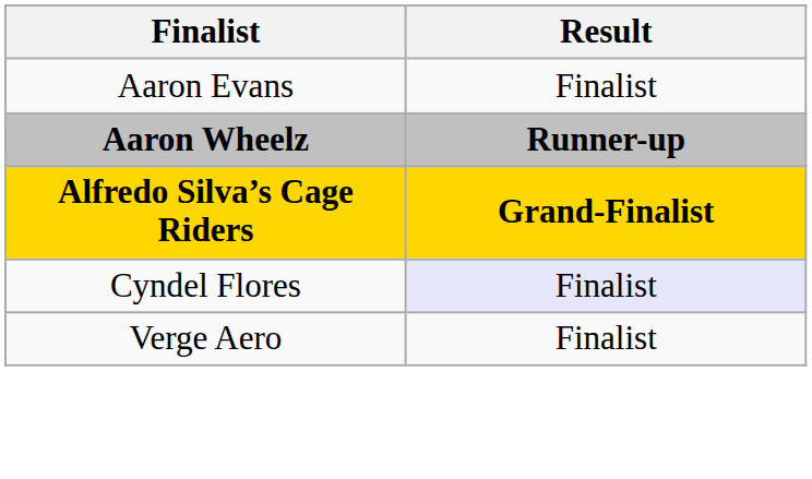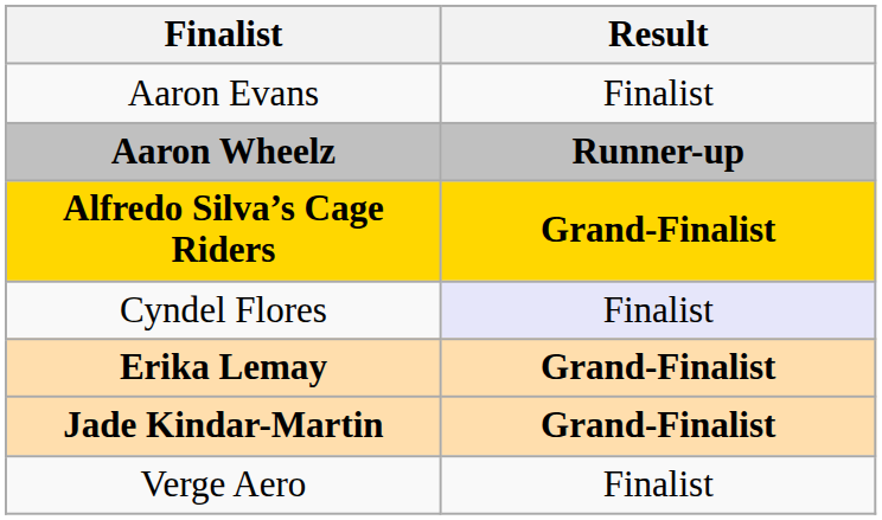 <table class="wikitable sortable plainrowheaders" style="text-align:center" width="30%;">
 <tr>
 <th class="unsortable" style="width:10em;">Finalist</th>
 <th style="width:10em;">Result</th>
 </tr>
 <tr>
 <td>Aaron Evans</td>
 <td>Finalist</td>
 </tr>
 <tr style="background:silver">
 <td><strong>Aaron Wheelz</strong></td>
 <td><strong>Runner-up</strong></td>
 </tr>
 <tr style="background:gold">
 <td><strong>Alfredo Silva’s Cage Riders</strong></td>
 <td><strong>Grand-Finalist</strong></td>
 </tr>
 <tr>
 <td>Cyndel Flores</td>
 <td style="background: lavender;">Finalist</td>
 </tr>
+<tr style="background:NavajoWhite">
+<td><strong>Erika Lemay</strong></td>
+<td><strong>Grand-Finalist</strong></td>
+</tr>
+<tr style="background:NavajoWhite">
+<td><strong>Jade Kindar-Martin</strong></td>
+<td><strong>Grand-Finalist</strong></td>
+</tr>
 <tr>
 <td>Verge Aero</td>
 <td>Finalist</td>
 </tr>
 </table>
